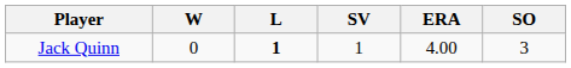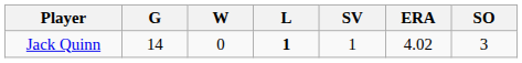 <table class="wikitable sortable">
 <tr>
 <th bgcolor="#DDDDFF" width="16%">Player</th>
+<th bgcolor="#DDDDFF" width="9%">G</th>
 <th bgcolor="#DDDDFF" width="9%">W</th>
 <th bgcolor="#DDDDFF" width="9%">L</th>
 <th bgcolor="#DDDDFF" width="9%">SV</th>
 <th bgcolor="#DDDDFF" width="9%">ERA</th>
 <th bgcolor="#DDDDFF" width="9%">SO</th>
 </tr>
 <tr align="center">
 <td><a href='#'>Jack Quinn</a></td>
+<td>14</td>
 <td>0</td>
 <td><strong>1</strong></td>
 <td>1</td>
-<td>4.00</td>
+<td>4.02</td>
 <td>3</td>
 </tr>
 </table>
